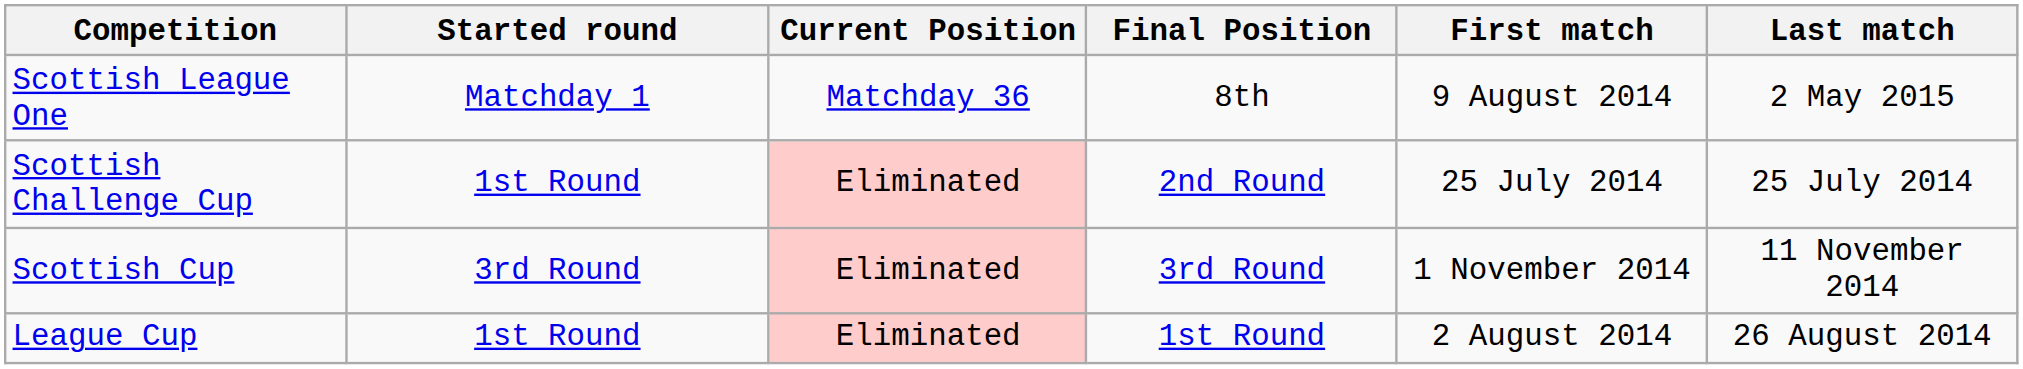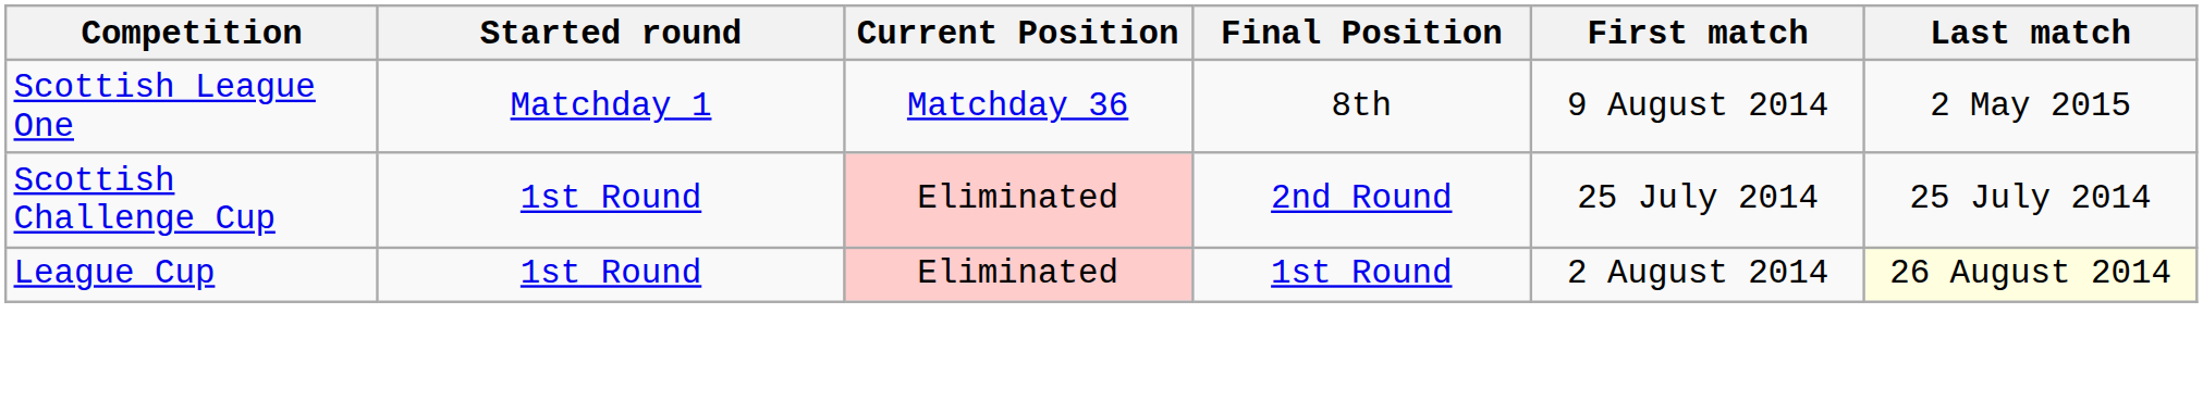 <table class="wikitable" style="text-align:center; width:850px;">
 <tr>
 <th style="text-align:center; width:150px;">Competition</th>
 <th style="text-align:center; width:200px;">Started round</th>
 <th style="text-align:center; width:140px;">Current Position</th>
 <th style="text-align:center; width:140px;">Final Position</th>
 <th style="text-align:center; width:140px;">First match</th>
 <th style="text-align:center; width:140px;">Last match</th>
 </tr>
 <tr>
 <td style="text-align:left;"><a href='#'>Scottish League One</a></td>
 <td><a href='#'>Matchday 1</a></td>
 <td><a href='#'>Matchday 36</a></td>
 <td>8th</td>
 <td>9 August 2014</td>
 <td>2 May 2015</td>
 </tr>
 <tr>
 <td style="text-align:left;"><a href='#'>Scottish Challenge Cup</a></td>
 <td><a href='#'>1st Round</a></td>
 <td style=" background-color:#ffcccc;">Eliminated</td>
 <td><a href='#'>2nd Round</a></td>
 <td>25 July 2014</td>
 <td>25 July 2014</td>
 </tr>
 <tr>
-<td style="text-align:left;"><a href='#'>Scottish Cup</a></td>
-<td><a href='#'>3rd Round</a></td>
-<td style=" background-color:#ffcccc;">Eliminated</td>
-<td><a href='#'>3rd Round</a></td>
-<td>1 November 2014</td>
-<td>11 November 2014</td>
-</tr>
-<tr>
 <td style="text-align:left;"><a href='#'>League Cup</a></td>
 <td><a href='#'>1st Round</a></td>
 <td style=" background-color:#ffcccc;">Eliminated</td>
 <td><a href='#'>1st Round</a></td>
 <td>2 August 2014</td>
-<td>26 August 2014</td>
+<td style="background: lightyellow;">26 August 2014</td>
 </tr>
 </table>
